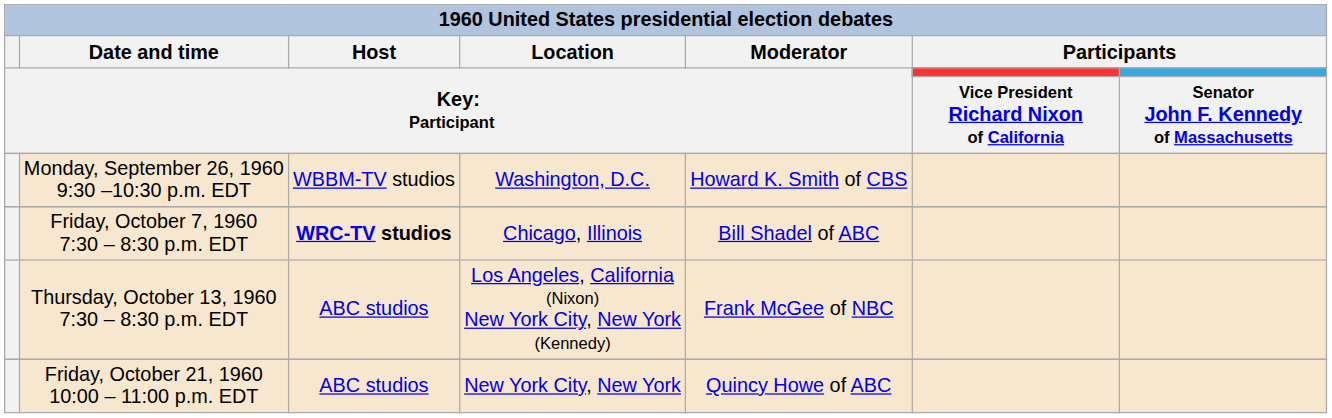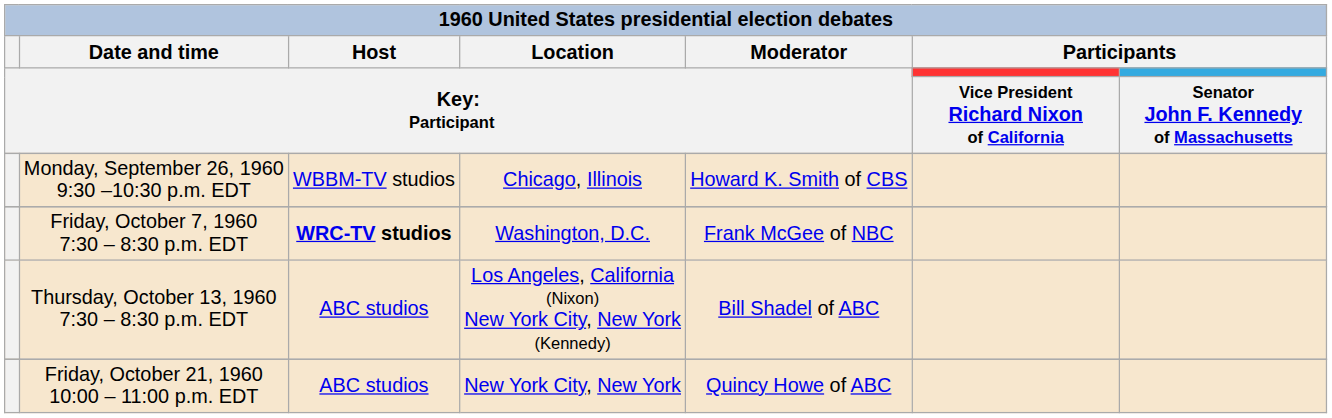 <table class="wikitable">
 <tr>
 <th colspan="16" style="background:#B0C4DE">1960 United States presidential election debates</th>
 </tr>
 <tr>
 <th style="white-space:nowrap;"> </th>
 <th>Date and time</th>
 <th>Host</th>
 <th>Location</th>
 <th>Moderator</th>
 <th colspan="10" scope="col">Participants</th>
 </tr>
 <tr>
 <th colspan="5" rowspan="2">Key:<br> <small>Participant  </small> </th>
 <th scope="col" style="width:10em; background: #FF3333;"><small><a href='#'></a></small></th>
 <th scope="col" style="width:10em; background: #34AAE0;"><small><a href='#'></a></small></th>
 </tr>
 <tr>
 <th><small>Vice President</small><br><a href='#'>Richard Nixon</a><br><small>of <a href='#'>California</a></small></th>
 <th><small>Senator</small><br><a href='#'>John F. Kennedy</a><br><small>of <a href='#'>Massachusetts</a></small></th>
 </tr>
 <tr>
 </tr>
 <tr bgcolor="#F7E7CE">
 <th></th>
 <td style="white-space:nowrap; text-align: center;">Monday, September 26, 1960<br>9:30 –10:30 p.m. EDT</td>
 <td style="white-space:nowrap; text-align: center;"><a href='#'>WBBM-TV</a> studios</td>
-<td style="text-align: center;"><a href='#'>Washington, D.C.</a></td>
+<td style="white-space:nowrap; text-align: center;"><a href='#'>Chicago</a>, <a href='#'>Illinois</a></td>
 <td style="white-space:nowrap; text-align: center;"><a href='#'>Howard K. Smith</a> of <a href='#'>CBS</a></td>
 <td></td>
 <td></td>
 </tr>
 <tr>
 </tr>
 <tr bgcolor="#F7E7CE">
 <th></th>
 <td style="text-align: center;">Friday, October 7, 1960<br>7:30 – 8:30 p.m. EDT</td>
 <td style="text-align: center;"><strong><a href='#'>WRC-TV</a> studios</strong></td>
-<td style="white-space:nowrap; text-align: center;"><a href='#'>Chicago</a>, <a href='#'>Illinois</a></td>
-<td style="text-align: center;"><a href='#'>Bill Shadel</a> of <a href='#'>ABC</a></td>
+<td style="text-align: center;"><a href='#'>Washington, D.C.</a></td>
+<td style="text-align: center;"><a href='#'>Frank McGee</a> of <a href='#'>NBC</a></td>
 <td></td>
 <td></td>
 </tr>
 <tr bgcolor="#F7E7CE">
 <th></th>
 <td style="text-align: center;">Thursday, October 13, 1960<br>7:30 – 8:30 p.m. EDT</td>
 <td style="text-align: center;"><a href='#'>ABC studios</a></td>
 <td style="text-align: center;"><a href='#'>Los Angeles</a>, <a href='#'>California</a><br><small>(Nixon)</small><br><a href='#'>New York City</a>, <a href='#'>New York</a><br><small>(Kennedy)</small></td>
-<td style="text-align: center;"><a href='#'>Frank McGee</a> of <a href='#'>NBC</a></td>
+<td style="text-align: center;"><a href='#'>Bill Shadel</a> of <a href='#'>ABC</a></td>
 <td></td>
 <td></td>
 </tr>
 <tr>
 </tr>
 <tr bgcolor="#F7E7CE">
 <th></th>
 <td style="text-align: center;">Friday, October 21, 1960<br>10:00 – 11:00 p.m. EDT</td>
 <td style="text-align: center;"><a href='#'>ABC studios</a></td>
 <td style="text-align: center;"><a href='#'>New York City</a>, <a href='#'>New York</a></td>
 <td style="text-align: center;"><a href='#'>Quincy Howe</a> of <a href='#'>ABC</a></td>
 <td></td>
 <td></td>
 </tr>
 </table>
